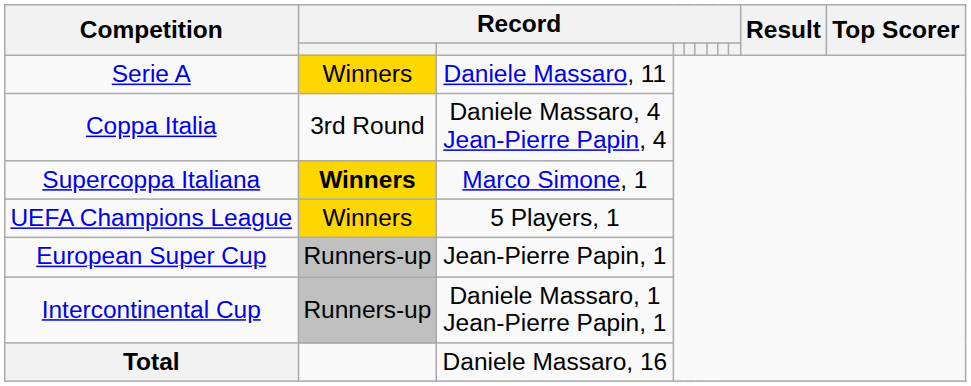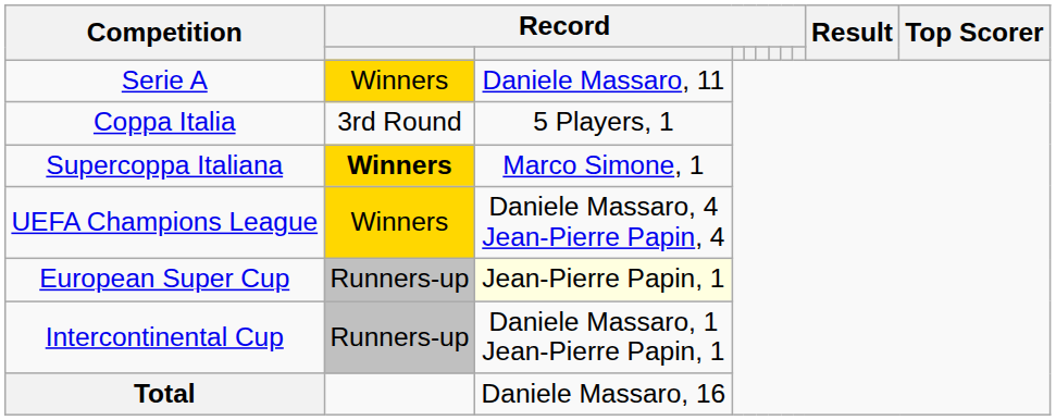 <table class="wikitable" style="text-align: center">
 <tr>
 <th rowspan=2>Competition</th>
 <th colspan=8>Record</th>
 <th rowspan=2>Result</th>
 <th rowspan=2>Top Scorer</th>
 </tr>
 <tr>
 <th></th>
 <th></th>
 <th></th>
 <th></th>
 <th></th>
 <th></th>
 <th></th>
 <th></th>
 </tr>
 <tr>
 <td><a href='#'>Serie A</a><br></td>
 <td style="background:gold;">Winners</td>
 <td> <a href='#'>Daniele Massaro</a>, 11</td>
 </tr>
 <tr>
 <td><a href='#'>Coppa Italia</a><br></td>
 <td>3rd Round</td>
-<td> Daniele Massaro, 4<br> <a href='#'>Jean-Pierre Papin</a>, 4</td>
+<td>5 Players, 1</td>
 </tr>
 <tr>
 <td><a href='#'>Supercoppa Italiana</a><br></td>
 <td style="background:gold;"><strong>Winners</strong></td>
 <td> <a href='#'>Marco Simone</a>, 1</td>
 </tr>
 <tr>
 <td><a href='#'>UEFA Champions League</a><br></td>
 <td style="background:gold;">Winners</td>
-<td>5 Players, 1</td>
+<td> Daniele Massaro, 4<br> <a href='#'>Jean-Pierre Papin</a>, 4</td>
 </tr>
 <tr>
 <td><a href='#'>European Super Cup</a><br></td>
 <td style="background:silver;">Runners-up</td>
-<td> Jean-Pierre Papin, 1</td>
+<td style="background: lightyellow;"> Jean-Pierre Papin, 1</td>
 </tr>
 <tr>
 <td><a href='#'>Intercontinental Cup</a><br></td>
 <td style="background:silver;">Runners-up</td>
 <td> Daniele Massaro, 1<br> Jean-Pierre Papin, 1</td>
 </tr>
 <tr>
 <th>Total<br></th>
 <td></td>
 <td> Daniele Massaro, 16</td>
 </tr>
 </table>
